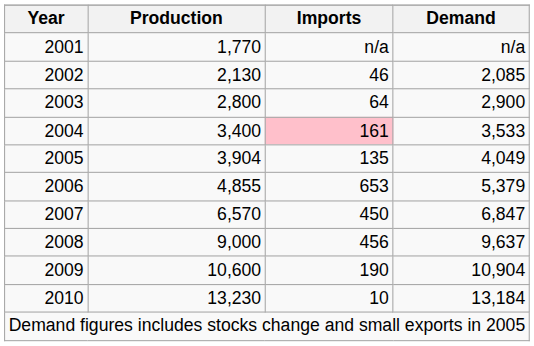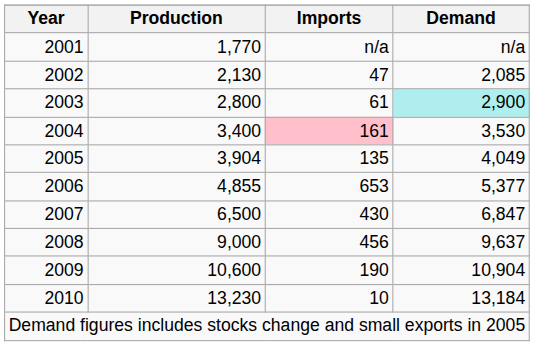 <table class="wikitable" style="text-align:right; float:right; margin-left:10px ">
 <tr>
 </tr>
 <tr>
 <th>Year</th>
 <th>Production</th>
 <th>Imports</th>
 <th>Demand</th>
 </tr>
 <tr>
 <td>2001</td>
 <td>1,770</td>
 <td>n/a</td>
 <td>n/a</td>
 </tr>
 <tr>
 <td>2002</td>
 <td>2,130</td>
-<td>46</td>
+<td>47</td>
 <td>2,085</td>
 </tr>
 <tr>
 <td>2003</td>
 <td>2,800</td>
-<td>64</td>
-<td>2,900</td>
+<td>61</td>
+<td style="background: paleturquoise;">2,900</td>
 </tr>
 <tr>
 <td>2004</td>
 <td>3,400</td>
 <td style="background: pink;">161</td>
-<td>3,533</td>
+<td>3,530</td>
 </tr>
 <tr>
 <td>2005</td>
 <td>3,904</td>
 <td>135</td>
 <td>4,049</td>
 </tr>
 <tr>
 <td>2006</td>
 <td>4,855</td>
 <td>653</td>
-<td>5,379</td>
+<td>5,377</td>
 </tr>
 <tr>
 <td>2007</td>
-<td>6,570</td>
-<td>450</td>
+<td>6,500</td>
+<td>430</td>
 <td>6,847</td>
 </tr>
 <tr>
 <td>2008</td>
 <td>9,000</td>
 <td>456</td>
 <td>9,637</td>
 </tr>
 <tr>
 <td>2009</td>
 <td>10,600</td>
 <td>190</td>
 <td>10,904</td>
 </tr>
 <tr>
 <td>2010</td>
 <td>13,230</td>
 <td>10</td>
 <td>13,184</td>
 </tr>
 <tr>
 <td colspan="4" style="text-align:left;">Demand figures includes stocks change and small exports in 2005</td>
 </tr>
 </table>
